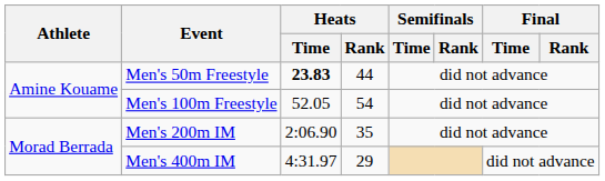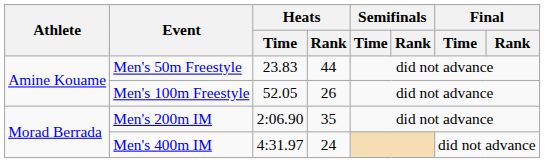 <table class=wikitable style="font-size:90%">
 <tr>
 <th rowspan="2">Athlete</th>
 <th rowspan="2">Event</th>
 <th colspan="2">Heats</th>
 <th colspan="2">Semifinals</th>
 <th colspan="2">Final</th>
 </tr>
 <tr>
 <th>Time</th>
 <th>Rank</th>
 <th>Time</th>
 <th>Rank</th>
 <th>Time</th>
 <th>Rank</th>
 </tr>
 <tr>
 <td rowspan="2"><a href='#'>Amine Kouame</a></td>
 <td><a href='#'>Men's 50m Freestyle</a></td>
-<td align=center><strong>23.83</strong></td>
+<td align=center>23.83</td>
 <td align=center>44</td>
 <td align=center colspan=4>did not advance</td>
 </tr>
 <tr>
 <td><a href='#'>Men's 100m Freestyle</a></td>
 <td align=center>52.05</td>
-<td align=center>54</td>
+<td align=center>26</td>
 <td align=center colspan=4>did not advance</td>
 </tr>
 <tr>
 <td rowspan="2"><a href='#'>Morad Berrada</a></td>
 <td><a href='#'>Men's 200m IM</a></td>
 <td align=center>2:06.90</td>
 <td align=center>35</td>
 <td align=center colspan=4>did not advance</td>
 </tr>
 <tr>
 <td><a href='#'>Men's 400m IM</a></td>
 <td align=center>4:31.97</td>
-<td align=center>29</td>
+<td align=center>24</td>
 <td colspan= 2 bgcolor="wheat"></td>
 <td align=center colspan=2>did not advance</td>
 </tr>
 </table>
